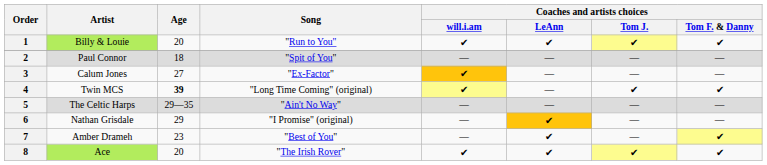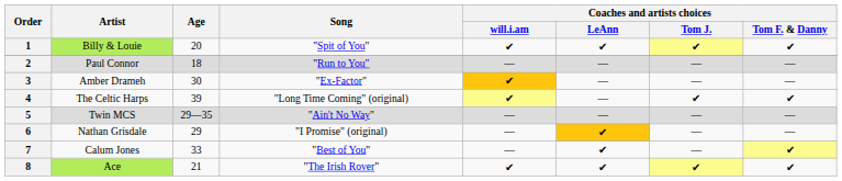 <table class="wikitable" style="text-align:center; width:100%;">
 <tr>
 <th rowspan="2" scope="col" style="width:05%;">Order</th>
 <th rowspan="2" scope="col" style="width:13%;">Artist</th>
 <th scope="col" rowspan="2" style="width:05%;">Age</th>
 <th scope="col" rowspan="2" style="width:26%;">Song</th>
 <th scope="col"  colspan="4" style="width:40%;">Coaches and artists choices</th>
 </tr>
 <tr>
 <th style="width:10%;"><a href='#'>will.i.am</a></th>
 <th style="width:10%;"><a href='#'>LeAnn</a></th>
 <th style="width:10%;"><a href='#'>Tom J.</a></th>
 <th style="width:10%;"><a href='#'>Tom F.</a> & <a href='#'>Danny</a></th>
 </tr>
 <tr>
 <th>1</th>
 <td style="background:#B2EC5D">Billy & Louie</td>
 <td>20</td>
-<td>"<a href='#'>Run to You"</a></td>
+<td>"<a href='#'>Spit of You</a>"</td>
 <td>✔</td>
 <td>✔</td>
 <td style="background:#fdfc8f">✔</td>
 <td>✔</td>
 </tr>
 <tr>
 </tr>
 <tr style="background:#DCDCDC">
 <th>2</th>
 <td scope="row">Paul Connor</td>
 <td>18</td>
-<td>"<a href='#'>Spit of You</a>"</td>
+<td>"<a href='#'>Run to You"</a></td>
 <td>—</td>
 <td>—</td>
 <td>—</td>
 <td>—</td>
 </tr>
 <tr>
 <th>3</th>
-<td scope="row">Calum Jones</td>
-<td>27</td>
+<td scope="row">Amber Drameh</td>
+<td>30</td>
 <td>"<a href='#'>Ex-Factor</a>"</td>
 <td style="background:#ffc40c">✔</td>
 <td>—</td>
 <td>—</td>
 <td>—</td>
 </tr>
 <tr>
 <th>4</th>
-<td scope="row">Twin MCS</td>
-<td><strong>39</strong></td>
+<td scope="row">The Celtic Harps</td>
+<td>39</td>
 <td>"Long Time Coming" (original)</td>
 <td style="background:#fdfc8f">✔</td>
 <td>—</td>
 <td>✔</td>
 <td>✔</td>
 </tr>
 <tr style="background:#DCDCDC">
 <th>5</th>
-<td scope="row">The Celtic Harps</td>
+<td scope="row">Twin MCS</td>
 <td>29—35</td>
 <td>"<a href='#'>Ain't No Way</a>"</td>
 <td>—</td>
 <td>—</td>
 <td>—</td>
 <td>—</td>
 </tr>
 <tr>
 <th>6</th>
 <td scope="row">Nathan Grisdale</td>
 <td>29</td>
 <td>"I Promise" (original)</td>
 <td>—</td>
 <td style="background:#ffc40c">✔</td>
 <td>—</td>
 <td>—</td>
 </tr>
 <tr>
 <th>7</th>
-<td scope="row">Amber Drameh</td>
-<td>23</td>
+<td scope="row">Calum Jones</td>
+<td>33</td>
 <td>"<a href='#'>Best of You</a>"</td>
 <td>—</td>
 <td>✔</td>
 <td>—</td>
 <td style="background:#fdfc8f">✔</td>
 </tr>
 <tr>
 <th>8</th>
 <td style="background:#B2EC5D">Ace</td>
-<td>20</td>
+<td>21</td>
 <td>"<a href='#'>The Irish Rover</a>"</td>
 <td>✔</td>
 <td>✔</td>
 <td style="background:#fdfc8f">✔</td>
 <td>✔</td>
 </tr>
 </table>
